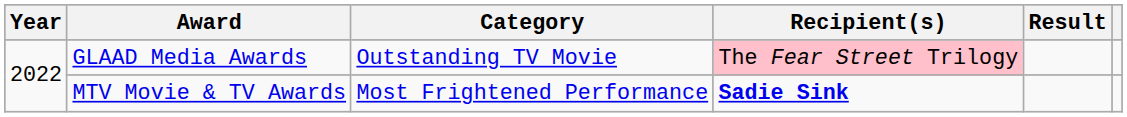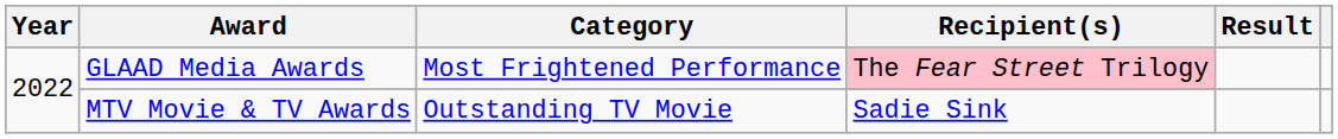 <table class="wikitable plainrowheaders">
 <tr>
 <th scope="col">Year</th>
 <th scope="col">Award</th>
 <th scope="col">Category</th>
 <th scope="col">Recipient(s)</th>
 <th scope="col">Result</th>
 <th scope="col" class="unsortable"></th>
 </tr>
 <tr>
 <td rowspan=2>2022</td>
 <td><a href='#'>GLAAD Media Awards</a></td>
-<td><a href='#'>Outstanding TV Movie</a></td>
+<td><a href='#'>Most Frightened Performance</a></td>
 <td style="background: pink;">The <em>Fear Street</em> Trilogy</td>
 <td></td>
 <td style="text-align: center;"></td>
 </tr>
 <tr>
 <td><a href='#'>MTV Movie & TV Awards</a></td>
-<td><a href='#'>Most Frightened Performance</a></td>
-<td><strong><a href='#'>Sadie Sink</a></strong></td>
+<td><a href='#'>Outstanding TV Movie</a></td>
+<td><a href='#'>Sadie Sink</a></td>
 <td></td>
 <td style="text-align: center;"></td>
 </tr>
 </table>
